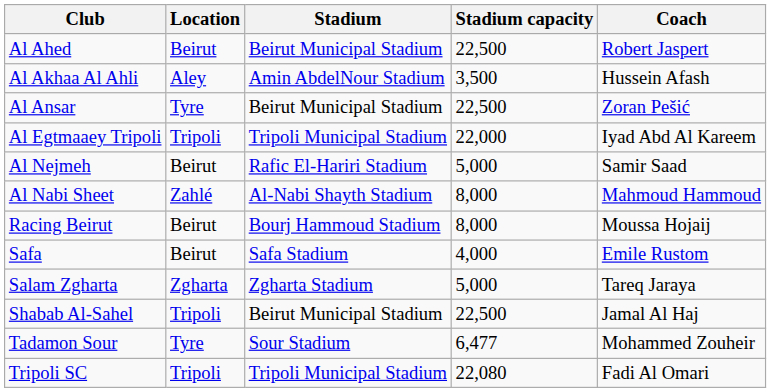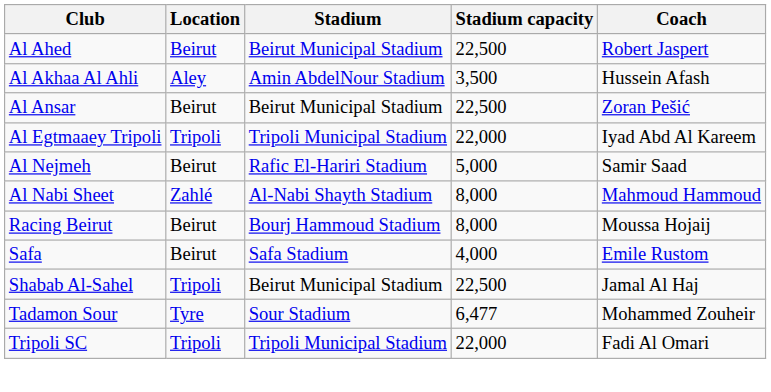 <table class="wikitable sortable">
 <tr>
 <th>Club</th>
 <th>Location</th>
 <th>Stadium</th>
 <th>Stadium capacity</th>
 <th>Coach</th>
 </tr>
 <tr>
 <td><a href='#'>Al Ahed</a></td>
 <td><a href='#'>Beirut</a></td>
 <td><a href='#'>Beirut Municipal Stadium</a></td>
 <td>22,500</td>
 <td> <a href='#'>Robert Jaspert</a></td>
 </tr>
 <tr>
 <td><a href='#'>Al Akhaa Al Ahli</a></td>
 <td><a href='#'>Aley</a></td>
 <td><a href='#'>Amin AbdelNour Stadium</a></td>
 <td>3,500</td>
 <td> Hussein Afash</td>
 </tr>
 <tr>
 <td><a href='#'>Al Ansar</a></td>
-<td><a href='#'>Tyre</a></td>
+<td>Beirut</td>
 <td>Beirut Municipal Stadium</td>
 <td>22,500</td>
 <td> <a href='#'>Zoran Pešić</a></td>
 </tr>
 <tr>
 <td><a href='#'>Al Egtmaaey Tripoli</a></td>
 <td><a href='#'>Tripoli</a></td>
 <td><a href='#'>Tripoli Municipal Stadium</a></td>
 <td>22,000</td>
 <td> Iyad Abd Al Kareem</td>
 </tr>
 <tr>
 <td><a href='#'>Al Nejmeh</a></td>
 <td>Beirut</td>
 <td><a href='#'>Rafic El-Hariri Stadium</a></td>
 <td>5,000</td>
 <td> Samir Saad</td>
 </tr>
 <tr>
 <td><a href='#'>Al Nabi Sheet</a></td>
 <td><a href='#'>Zahlé</a></td>
 <td><a href='#'>Al-Nabi Shayth Stadium</a></td>
 <td>8,000</td>
 <td> <a href='#'>Mahmoud Hammoud</a></td>
 </tr>
 <tr>
 <td><a href='#'>Racing Beirut</a></td>
 <td>Beirut</td>
 <td><a href='#'>Bourj Hammoud Stadium</a></td>
 <td>8,000</td>
 <td> Moussa Hojaij</td>
 </tr>
 <tr>
 <td><a href='#'>Safa</a></td>
 <td>Beirut</td>
 <td><a href='#'>Safa Stadium</a></td>
 <td>4,000</td>
 <td> <a href='#'>Emile Rustom</a></td>
 </tr>
 <tr>
-<td><a href='#'>Salam Zgharta</a></td>
-<td><a href='#'>Zgharta</a></td>
-<td><a href='#'>Zgharta Stadium</a></td>
-<td>5,000</td>
-<td> Tareq Jaraya</td>
-</tr>
-<tr>
 <td><a href='#'>Shabab Al-Sahel</a></td>
 <td><a href='#'>Tripoli</a></td>
 <td>Beirut Municipal Stadium</td>
 <td>22,500</td>
 <td> Jamal Al Haj</td>
 </tr>
 <tr>
 <td><a href='#'>Tadamon Sour</a></td>
 <td><a href='#'>Tyre</a></td>
 <td><a href='#'>Sour Stadium</a></td>
 <td>6,477</td>
 <td> Mohammed Zouheir</td>
 </tr>
 <tr>
 <td><a href='#'>Tripoli SC</a></td>
 <td><a href='#'>Tripoli</a></td>
 <td><a href='#'>Tripoli Municipal Stadium</a></td>
-<td>22,080</td>
+<td>22,000</td>
 <td> Fadi Al Omari</td>
 </tr>
 </table>
